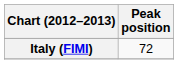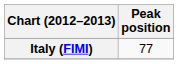 <table class="wikitable sortable plainrowheaders" style="text-align:center;">
 <tr>
 <th scope="col">Chart (2012–2013)</th>
 <th scope="col">Peak<br>position</th>
 </tr>
 <tr>
 </tr>
 <tr>
 </tr>
 <tr>
 </tr>
 <tr>
 </tr>
 <tr>
 <th scope="row">Italy (<a href='#'>FIMI</a>)</th>
-<td>72</td>
+<td>77</td>
 </tr>
 <tr>
 </tr>
 <tr>
 </tr>
 <tr>
 </tr>
 <tr>
 </tr>
 <tr>
 </tr>
 <tr>
 </tr>
 <tr>
 </tr>
 </table>
